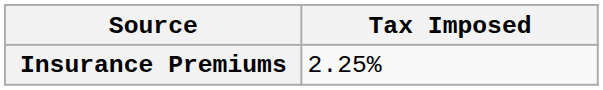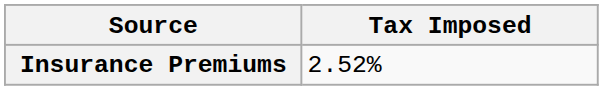 <table class="wikitable">
 <tr>
 <th width=150>Source</th>
 <th width=150>Tax Imposed</th>
 </tr>
 <tr>
 <th>Insurance Premiums</th>
-<td>2.25%</td>
+<td>2.52%</td>
 </tr>
 </table>
